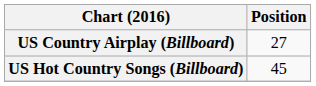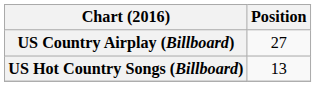 <table class="wikitable sortable plainrowheaders" style="text-align:center">
 <tr>
 <th scope="col">Chart (2016)</th>
 <th scope="col">Position</th>
 </tr>
 <tr>
 <th scope="row">US Country Airplay (<em>Billboard</em>)</th>
 <td>27</td>
 </tr>
 <tr>
 <th scope="row">US Hot Country Songs (<em>Billboard</em>)</th>
-<td>45</td>
+<td>13</td>
 </tr>
 <tr>
 </tr>
 </table>
